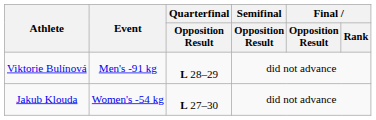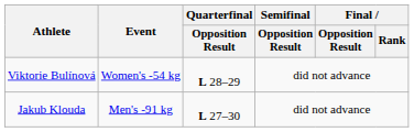 <table class="wikitable" style="font-size:90%;text-align:center">
 <tr>
 <th rowspan="2">Athlete</th>
 <th rowspan="2">Event</th>
 <th>Quarterfinal</th>
 <th>Semifinal</th>
 <th colspan="2">Final / </th>
 </tr>
 <tr style="font-size:95%">
 <th>Opposition<br>Result</th>
 <th>Opposition<br>Result</th>
 <th>Opposition<br>Result</th>
 <th>Rank</th>
 </tr>
 <tr>
 <td align="left"><a href='#'>Viktorie Bulínová</a></td>
-<td><a href='#'>Men's -91 kg</a></td>
+<td align="left"><a href='#'>Women's -54 kg</a></td>
 <td><br><strong>L</strong> 28–29</td>
 <td colspan="3">did not advance</td>
 </tr>
 <tr>
 <td><a href='#'>Jakub Klouda</a></td>
-<td align="left"><a href='#'>Women's -54 kg</a></td>
+<td><a href='#'>Men's -91 kg</a></td>
 <td><br><strong>L</strong> 27–30</td>
 <td colspan="3">did not advance</td>
 </tr>
 </table>
